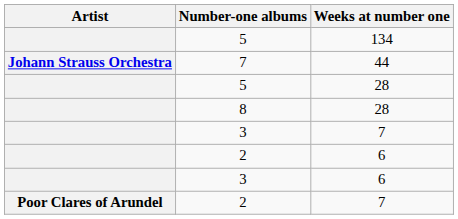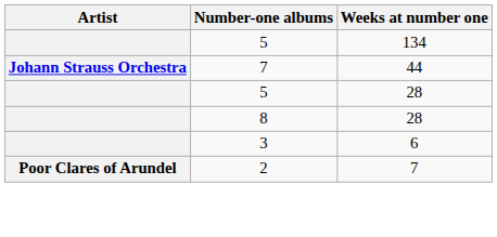 <table class="wikitable plainrowheaders sortable">
 <tr>
 <th scope=col>Artist</th>
 <th scope=col>Number-one albums</th>
 <th scope=col>Weeks at number one</th>
 </tr>
 <tr>
 <th scope=row></th>
 <td align=center>5</td>
 <td align=center>134</td>
 </tr>
 <tr>
 <th scope=row><a href='#'>Johann Strauss Orchestra</a></th>
 <td align=center>7</td>
 <td align=center>44</td>
 </tr>
 <tr>
 <th scope=row></th>
 <td align=center>5</td>
 <td align=center>28</td>
 </tr>
 <tr>
 <th scope=row></th>
 <td align=center>8</td>
 <td align=center>28</td>
 </tr>
 <tr>
 <th scope=row></th>
 <td align=center>3</td>
-<td align=center>7</td>
-</tr>
-<tr>
-<th scope=row></th>
-<td align=center>2</td>
-<td align=center>6</td>
-</tr>
-<tr>
-<th scope=row></th>
-<td align=center>3</td>
 <td align=center>6</td>
 </tr>
 <tr>
 <th scope=row>Poor Clares of Arundel</th>
 <td align=center>2</td>
 <td align=center>7</td>
 </tr>
 </table>
